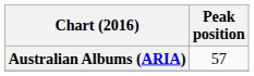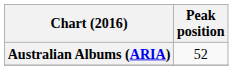 <table class="wikitable sortable plainrowheaders" style="text-align:center">
 <tr>
 <th scope="col">Chart (2016)</th>
 <th scope="col">Peak<br> position</th>
 </tr>
 <tr>
 <th scope="row">Australian Albums (<a href='#'>ARIA</a>)</th>
-<td>57</td>
+<td>52</td>
 </tr>
 <tr>
 </tr>
 <tr>
 </tr>
 </table>
